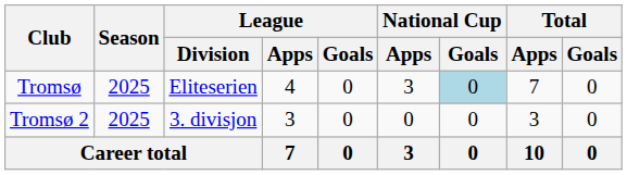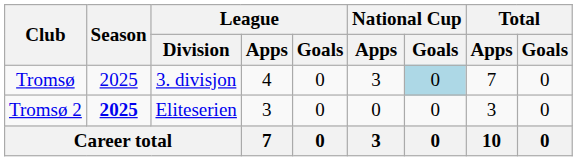 <table class="wikitable" style="text-align: center;">
 <tr>
 <th rowspan="2">Club</th>
 <th rowspan="2">Season</th>
 <th colspan="3">League</th>
 <th colspan="2">National Cup</th>
 <th colspan="2">Total</th>
 </tr>
 <tr>
 <th>Division</th>
 <th>Apps</th>
 <th>Goals</th>
 <th>Apps</th>
 <th>Goals</th>
 <th>Apps</th>
 <th>Goals</th>
 </tr>
 <tr>
 <td><a href='#'>Tromsø</a></td>
 <td><a href='#'>2025</a></td>
-<td><a href='#'>Eliteserien</a></td>
+<td><a href='#'>3. divisjon</a></td>
 <td>4</td>
 <td>0</td>
 <td>3</td>
 <td style="background: lightblue;">0</td>
 <td>7</td>
 <td>0</td>
 </tr>
 <tr>
 <td><a href='#'>Tromsø 2</a></td>
-<td><a href='#'>2025</a></td>
-<td><a href='#'>3. divisjon</a></td>
+<td><strong><a href='#'>2025</a></strong></td>
+<td><a href='#'>Eliteserien</a></td>
 <td>3</td>
 <td>0</td>
 <td>0</td>
 <td>0</td>
 <td>3</td>
 <td>0</td>
 </tr>
 <tr>
 <th colspan=3>Career total</th>
 <th>7</th>
 <th>0</th>
 <th>3</th>
 <th>0</th>
 <th>10</th>
 <th>0</th>
 </tr>
 </table>
